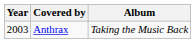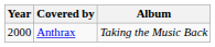 <table class="wikitable">
 <tr>
 <th>Year</th>
 <th>Covered by</th>
 <th>Album</th>
 </tr>
 <tr>
-<td>2003</td>
+<td>2000</td>
 <td><a href='#'>Anthrax</a></td>
 <td><em>Taking the Music Back</em></td>
 </tr>
 </table>
